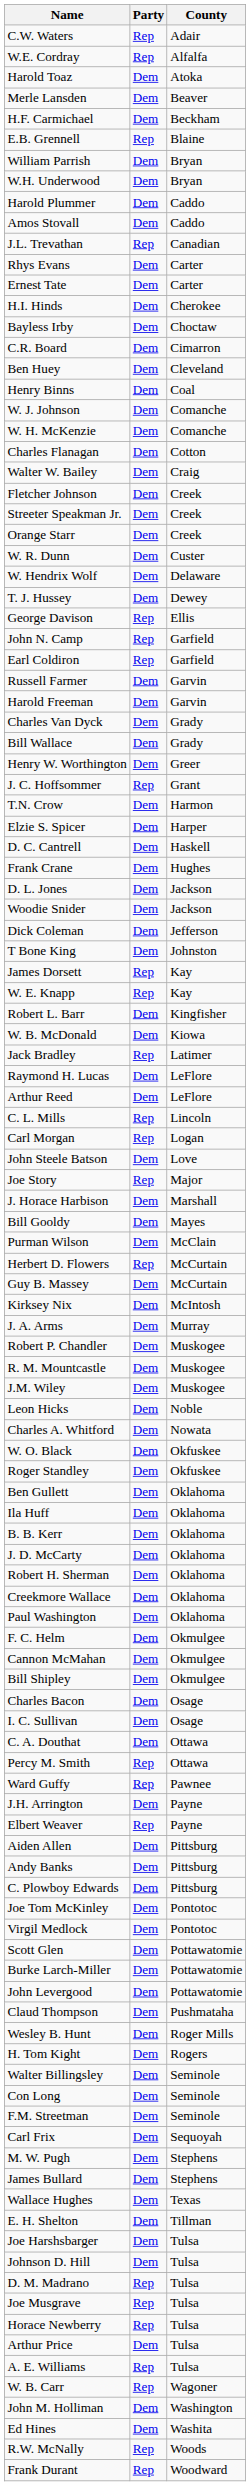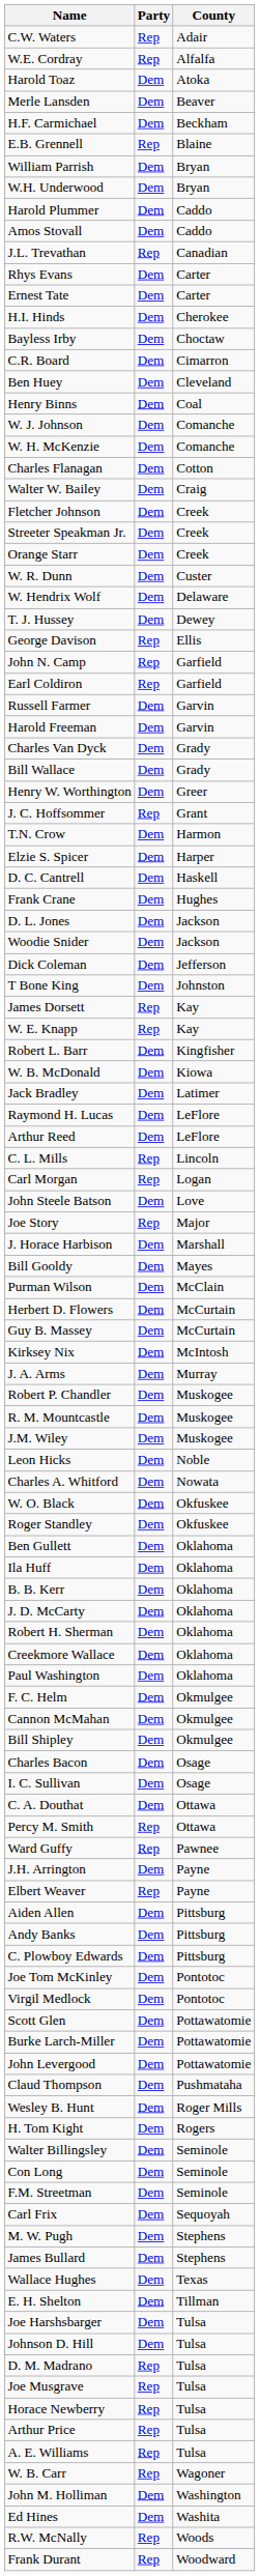 <table class="wikitable sortable">
 <tr>
 <th>Name</th>
 <th>Party</th>
 <th>County</th>
 </tr>
 <tr>
 <td>C.W. Waters</td>
 <td><a href='#'>Rep</a></td>
 <td>Adair</td>
 </tr>
 <tr>
 <td>W.E. Cordray</td>
 <td><a href='#'>Rep</a></td>
 <td>Alfalfa</td>
 </tr>
 <tr>
 <td>Harold Toaz</td>
 <td><a href='#'>Dem</a></td>
 <td>Atoka</td>
 </tr>
 <tr>
 <td>Merle Lansden</td>
 <td><a href='#'>Dem</a></td>
 <td>Beaver</td>
 </tr>
 <tr>
 <td>H.F. Carmichael</td>
 <td><a href='#'>Dem</a></td>
 <td>Beckham</td>
 </tr>
 <tr>
 <td>E.B. Grennell</td>
 <td><a href='#'>Rep</a></td>
 <td>Blaine</td>
 </tr>
 <tr>
 <td>William Parrish</td>
 <td><a href='#'>Dem</a></td>
 <td>Bryan</td>
 </tr>
 <tr>
 <td>W.H. Underwood</td>
 <td><a href='#'>Dem</a></td>
 <td>Bryan</td>
 </tr>
 <tr>
 <td>Harold Plummer</td>
 <td><a href='#'>Dem</a></td>
 <td>Caddo</td>
 </tr>
 <tr>
 <td>Amos Stovall</td>
 <td><a href='#'>Dem</a></td>
 <td>Caddo</td>
 </tr>
 <tr>
 <td>J.L. Trevathan</td>
 <td><a href='#'>Rep</a></td>
 <td>Canadian</td>
 </tr>
 <tr>
 <td>Rhys Evans</td>
 <td><a href='#'>Dem</a></td>
 <td>Carter</td>
 </tr>
 <tr>
 <td>Ernest Tate</td>
 <td><a href='#'>Dem</a></td>
 <td>Carter</td>
 </tr>
 <tr>
 <td>H.I. Hinds</td>
 <td><a href='#'>Dem</a></td>
 <td>Cherokee</td>
 </tr>
 <tr>
 <td>Bayless Irby</td>
 <td><a href='#'>Dem</a></td>
 <td>Choctaw</td>
 </tr>
 <tr>
 <td>C.R. Board</td>
 <td><a href='#'>Dem</a></td>
 <td>Cimarron</td>
 </tr>
 <tr>
 <td>Ben Huey</td>
 <td><a href='#'>Dem</a></td>
 <td>Cleveland</td>
 </tr>
 <tr>
 <td>Henry Binns</td>
 <td><a href='#'>Dem</a></td>
 <td>Coal</td>
 </tr>
 <tr>
 <td>W. J. Johnson</td>
 <td><a href='#'>Dem</a></td>
 <td>Comanche</td>
 </tr>
 <tr>
 <td>W. H. McKenzie</td>
 <td><a href='#'>Dem</a></td>
 <td>Comanche</td>
 </tr>
 <tr>
 <td>Charles Flanagan</td>
 <td><a href='#'>Dem</a></td>
 <td>Cotton</td>
 </tr>
 <tr>
 <td>Walter W. Bailey</td>
 <td><a href='#'>Dem</a></td>
 <td>Craig</td>
 </tr>
 <tr>
 <td>Fletcher Johnson</td>
 <td><a href='#'>Dem</a></td>
 <td>Creek</td>
 </tr>
 <tr>
 <td>Streeter Speakman Jr.</td>
 <td><a href='#'>Dem</a></td>
 <td>Creek</td>
 </tr>
 <tr>
 <td>Orange Starr</td>
 <td><a href='#'>Dem</a></td>
 <td>Creek</td>
 </tr>
 <tr>
 <td>W. R. Dunn</td>
 <td><a href='#'>Dem</a></td>
 <td>Custer</td>
 </tr>
 <tr>
 <td>W. Hendrix Wolf</td>
 <td><a href='#'>Dem</a></td>
 <td>Delaware</td>
 </tr>
 <tr>
 <td>T. J. Hussey</td>
 <td><a href='#'>Dem</a></td>
 <td>Dewey</td>
 </tr>
 <tr>
 <td>George Davison</td>
 <td><a href='#'>Rep</a></td>
 <td>Ellis</td>
 </tr>
 <tr>
 <td>John N. Camp</td>
 <td><a href='#'>Rep</a></td>
 <td>Garfield</td>
 </tr>
 <tr>
 <td>Earl Coldiron</td>
 <td><a href='#'>Rep</a></td>
 <td>Garfield</td>
 </tr>
 <tr>
 <td>Russell Farmer</td>
 <td><a href='#'>Dem</a></td>
 <td>Garvin</td>
 </tr>
 <tr>
 <td>Harold Freeman</td>
 <td><a href='#'>Dem</a></td>
 <td>Garvin</td>
 </tr>
 <tr>
 <td>Charles Van Dyck</td>
 <td><a href='#'>Dem</a></td>
 <td>Grady</td>
 </tr>
 <tr>
 <td>Bill Wallace</td>
 <td><a href='#'>Dem</a></td>
 <td>Grady</td>
 </tr>
 <tr>
 <td>Henry W. Worthington</td>
 <td><a href='#'>Dem</a></td>
 <td>Greer</td>
 </tr>
 <tr>
 <td>J. C. Hoffsommer</td>
 <td><a href='#'>Rep</a></td>
 <td>Grant</td>
 </tr>
 <tr>
 <td>T.N. Crow</td>
 <td><a href='#'>Dem</a></td>
 <td>Harmon</td>
 </tr>
 <tr>
 <td>Elzie S. Spicer</td>
 <td><a href='#'>Dem</a></td>
 <td>Harper</td>
 </tr>
 <tr>
 <td>D. C. Cantrell</td>
 <td><a href='#'>Dem</a></td>
 <td>Haskell</td>
 </tr>
 <tr>
 <td>Frank Crane</td>
 <td><a href='#'>Dem</a></td>
 <td>Hughes</td>
 </tr>
 <tr>
 <td>D. L. Jones</td>
 <td><a href='#'>Dem</a></td>
 <td>Jackson</td>
 </tr>
 <tr>
 <td>Woodie Snider</td>
 <td><a href='#'>Dem</a></td>
 <td>Jackson</td>
 </tr>
 <tr>
 <td>Dick Coleman</td>
 <td><a href='#'>Dem</a></td>
 <td>Jefferson</td>
 </tr>
 <tr>
 <td>T Bone King</td>
 <td><a href='#'>Dem</a></td>
 <td>Johnston</td>
 </tr>
 <tr>
 <td>James Dorsett</td>
 <td><a href='#'>Rep</a></td>
 <td>Kay</td>
 </tr>
 <tr>
 <td>W. E. Knapp</td>
 <td><a href='#'>Rep</a></td>
 <td>Kay</td>
 </tr>
 <tr>
 <td>Robert L. Barr</td>
 <td><a href='#'>Dem</a></td>
 <td>Kingfisher</td>
 </tr>
 <tr>
 <td>W. B. McDonald</td>
 <td><a href='#'>Dem</a></td>
 <td>Kiowa</td>
 </tr>
 <tr>
 <td>Jack Bradley</td>
-<td><a href='#'>Rep</a></td>
+<td><a href='#'>Dem</a></td>
 <td>Latimer</td>
 </tr>
 <tr>
 <td>Raymond H. Lucas</td>
 <td><a href='#'>Dem</a></td>
 <td>LeFlore</td>
 </tr>
 <tr>
 <td>Arthur Reed</td>
 <td><a href='#'>Dem</a></td>
 <td>LeFlore</td>
 </tr>
 <tr>
 <td>C. L. Mills</td>
 <td><a href='#'>Rep</a></td>
 <td>Lincoln</td>
 </tr>
 <tr>
 <td>Carl Morgan</td>
 <td><a href='#'>Rep</a></td>
 <td>Logan</td>
 </tr>
 <tr>
 <td>John Steele Batson</td>
 <td><a href='#'>Dem</a></td>
 <td>Love</td>
 </tr>
 <tr>
 <td>Joe Story</td>
 <td><a href='#'>Rep</a></td>
 <td>Major</td>
 </tr>
 <tr>
 <td>J. Horace Harbison</td>
 <td><a href='#'>Dem</a></td>
 <td>Marshall</td>
 </tr>
 <tr>
 <td>Bill Gooldy</td>
 <td><a href='#'>Dem</a></td>
 <td>Mayes</td>
 </tr>
 <tr>
 <td>Purman Wilson</td>
 <td><a href='#'>Dem</a></td>
 <td>McClain</td>
 </tr>
 <tr>
 <td>Herbert D. Flowers</td>
-<td><a href='#'>Rep</a></td>
+<td><a href='#'>Dem</a></td>
 <td>McCurtain</td>
 </tr>
 <tr>
 <td>Guy B. Massey</td>
 <td><a href='#'>Dem</a></td>
 <td>McCurtain</td>
 </tr>
 <tr>
 <td>Kirksey Nix</td>
 <td><a href='#'>Dem</a></td>
 <td>McIntosh</td>
 </tr>
 <tr>
 <td>J. A. Arms</td>
 <td><a href='#'>Dem</a></td>
 <td>Murray</td>
 </tr>
 <tr>
 <td>Robert P. Chandler</td>
 <td><a href='#'>Dem</a></td>
 <td>Muskogee</td>
 </tr>
 <tr>
 <td>R. M. Mountcastle</td>
 <td><a href='#'>Dem</a></td>
 <td>Muskogee</td>
 </tr>
 <tr>
 <td>J.M. Wiley</td>
 <td><a href='#'>Dem</a></td>
 <td>Muskogee</td>
 </tr>
 <tr>
 <td>Leon Hicks</td>
 <td><a href='#'>Dem</a></td>
 <td>Noble</td>
 </tr>
 <tr>
 <td>Charles A. Whitford</td>
 <td><a href='#'>Dem</a></td>
 <td>Nowata</td>
 </tr>
 <tr>
 <td>W. O. Black</td>
 <td><a href='#'>Dem</a></td>
 <td>Okfuskee</td>
 </tr>
 <tr>
 <td>Roger Standley</td>
 <td><a href='#'>Dem</a></td>
 <td>Okfuskee</td>
 </tr>
 <tr>
 <td>Ben Gullett</td>
 <td><a href='#'>Dem</a></td>
 <td>Oklahoma</td>
 </tr>
 <tr>
 <td>Ila Huff</td>
 <td><a href='#'>Dem</a></td>
 <td>Oklahoma</td>
 </tr>
 <tr>
 <td>B. B. Kerr</td>
 <td><a href='#'>Dem</a></td>
 <td>Oklahoma</td>
 </tr>
 <tr>
 <td>J. D. McCarty</td>
 <td><a href='#'>Dem</a></td>
 <td>Oklahoma</td>
 </tr>
 <tr>
 <td>Robert H. Sherman</td>
 <td><a href='#'>Dem</a></td>
 <td>Oklahoma</td>
 </tr>
 <tr>
 <td>Creekmore Wallace</td>
 <td><a href='#'>Dem</a></td>
 <td>Oklahoma</td>
 </tr>
 <tr>
 <td>Paul Washington</td>
 <td><a href='#'>Dem</a></td>
 <td>Oklahoma</td>
 </tr>
 <tr>
 <td>F. C. Helm</td>
 <td><a href='#'>Dem</a></td>
 <td>Okmulgee</td>
 </tr>
 <tr>
 <td>Cannon McMahan</td>
 <td><a href='#'>Dem</a></td>
 <td>Okmulgee</td>
 </tr>
 <tr>
 <td>Bill Shipley</td>
 <td><a href='#'>Dem</a></td>
 <td>Okmulgee</td>
 </tr>
 <tr>
 <td>Charles Bacon</td>
 <td><a href='#'>Dem</a></td>
 <td>Osage</td>
 </tr>
 <tr>
 <td>I. C. Sullivan</td>
 <td><a href='#'>Dem</a></td>
 <td>Osage</td>
 </tr>
 <tr>
 <td>C. A. Douthat</td>
 <td><a href='#'>Dem</a></td>
 <td>Ottawa</td>
 </tr>
 <tr>
 <td>Percy M. Smith</td>
 <td><a href='#'>Rep</a></td>
 <td>Ottawa</td>
 </tr>
 <tr>
 <td>Ward Guffy</td>
 <td><a href='#'>Rep</a></td>
 <td>Pawnee</td>
 </tr>
 <tr>
 <td>J.H. Arrington</td>
 <td><a href='#'>Dem</a></td>
 <td>Payne</td>
 </tr>
 <tr>
 <td>Elbert Weaver</td>
 <td><a href='#'>Rep</a></td>
 <td>Payne</td>
 </tr>
 <tr>
 <td>Aiden Allen</td>
 <td><a href='#'>Dem</a></td>
 <td>Pittsburg</td>
 </tr>
 <tr>
 <td>Andy Banks</td>
 <td><a href='#'>Dem</a></td>
 <td>Pittsburg</td>
 </tr>
 <tr>
 <td>C. Plowboy Edwards</td>
 <td><a href='#'>Dem</a></td>
 <td>Pittsburg</td>
 </tr>
 <tr>
 <td>Joe Tom McKinley</td>
 <td><a href='#'>Dem</a></td>
 <td>Pontotoc</td>
 </tr>
 <tr>
 <td>Virgil Medlock</td>
 <td><a href='#'>Dem</a></td>
 <td>Pontotoc</td>
 </tr>
 <tr>
 <td>Scott Glen</td>
 <td><a href='#'>Dem</a></td>
 <td>Pottawatomie</td>
 </tr>
 <tr>
 <td>Burke Larch-Miller</td>
 <td><a href='#'>Dem</a></td>
 <td>Pottawatomie</td>
 </tr>
 <tr>
 <td>John Levergood</td>
 <td><a href='#'>Dem</a></td>
 <td>Pottawatomie</td>
 </tr>
 <tr>
 <td>Claud Thompson</td>
 <td><a href='#'>Dem</a></td>
 <td>Pushmataha</td>
 </tr>
 <tr>
 <td>Wesley B. Hunt</td>
 <td><a href='#'>Dem</a></td>
 <td>Roger Mills</td>
 </tr>
 <tr>
 <td>H. Tom Kight</td>
 <td><a href='#'>Dem</a></td>
 <td>Rogers</td>
 </tr>
 <tr>
 <td>Walter Billingsley</td>
 <td><a href='#'>Dem</a></td>
 <td>Seminole</td>
 </tr>
 <tr>
 <td>Con Long</td>
 <td><a href='#'>Dem</a></td>
 <td>Seminole</td>
 </tr>
 <tr>
 <td>F.M. Streetman</td>
 <td><a href='#'>Dem</a></td>
 <td>Seminole</td>
 </tr>
 <tr>
 <td>Carl Frix</td>
 <td><a href='#'>Dem</a></td>
 <td>Sequoyah</td>
 </tr>
 <tr>
 <td>M. W. Pugh</td>
 <td><a href='#'>Dem</a></td>
 <td>Stephens</td>
 </tr>
 <tr>
 <td>James Bullard</td>
 <td><a href='#'>Dem</a></td>
 <td>Stephens</td>
 </tr>
 <tr>
 <td>Wallace Hughes</td>
 <td><a href='#'>Dem</a></td>
 <td>Texas</td>
 </tr>
 <tr>
 <td>E. H. Shelton</td>
 <td><a href='#'>Dem</a></td>
 <td>Tillman</td>
 </tr>
 <tr>
 <td>Joe Harshsbarger</td>
 <td><a href='#'>Dem</a></td>
 <td>Tulsa</td>
 </tr>
 <tr>
 <td>Johnson D. Hill</td>
 <td><a href='#'>Dem</a></td>
 <td>Tulsa</td>
 </tr>
 <tr>
 <td>D. M. Madrano</td>
 <td><a href='#'>Rep</a></td>
 <td>Tulsa</td>
 </tr>
 <tr>
 <td>Joe Musgrave</td>
 <td><a href='#'>Rep</a></td>
 <td>Tulsa</td>
 </tr>
 <tr>
 <td>Horace Newberry</td>
 <td><a href='#'>Rep</a></td>
 <td>Tulsa</td>
 </tr>
 <tr>
 <td>Arthur Price</td>
-<td><a href='#'>Dem</a></td>
+<td><a href='#'>Rep</a></td>
 <td>Tulsa</td>
 </tr>
 <tr>
 <td>A. E. Williams</td>
 <td><a href='#'>Rep</a></td>
 <td>Tulsa</td>
 </tr>
 <tr>
 <td>W. B. Carr</td>
 <td><a href='#'>Rep</a></td>
 <td>Wagoner</td>
 </tr>
 <tr>
 <td>John M. Holliman</td>
 <td><a href='#'>Dem</a></td>
 <td>Washington</td>
 </tr>
 <tr>
 <td>Ed Hines</td>
 <td><a href='#'>Dem</a></td>
 <td>Washita</td>
 </tr>
 <tr>
 <td>R.W. McNally</td>
 <td><a href='#'>Rep</a></td>
 <td>Woods</td>
 </tr>
 <tr>
 <td>Frank Durant</td>
 <td><a href='#'>Rep</a></td>
 <td>Woodward</td>
 </tr>
 </table>
